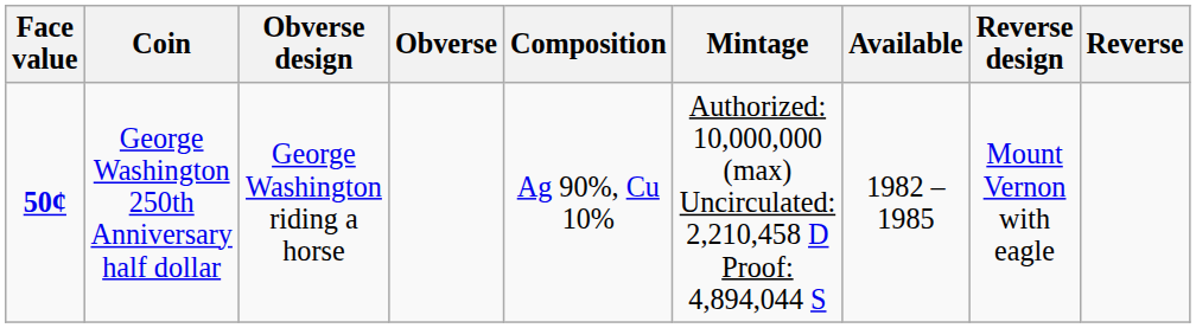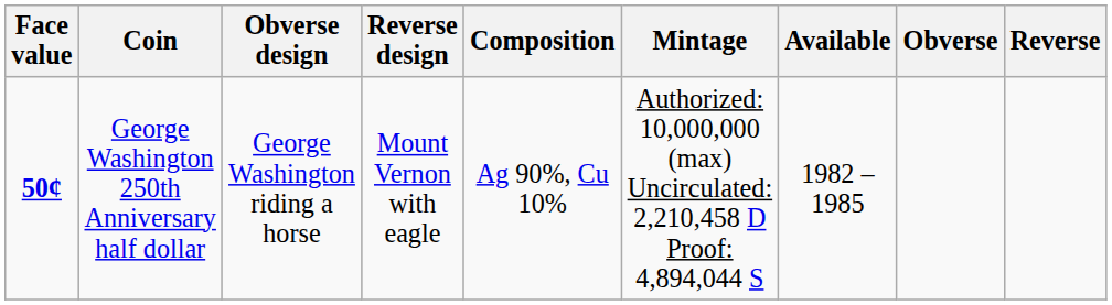 <table class="wikitable">
 <tr>
 <th width="5%">Face value</th>
 <th width="15%">Coin</th>
 <th width="15%">Obverse design</th>
-<th>Obverse</th>
+<th width="15%">Reverse design</th>
 <th width="15%">Composition</th>
 <th width="15%">Mintage</th>
 <th width="10%">Available</th>
-<th width="15%">Reverse design</th>
+<th>Obverse</th>
 <th>Reverse</th>
 </tr>
 <tr>
 <td align="center"><strong><a href='#'>50¢</a></strong></td>
 <td align="center"><a href='#'>George Washington 250th Anniversary half dollar</a></td>
 <td align="center"><a href='#'>George Washington</a> riding a horse</td>
-<td></td>
+<td align="center"><a href='#'>Mount Vernon</a> with eagle</td>
 <td align="center"><a href='#'>Ag</a> 90%, <a href='#'>Cu</a> 10%</td>
 <td align="center"><u>Authorized:</u><br>10,000,000 (max)<br><u>Uncirculated:</u><br>2,210,458 <a href='#'>D</a><br><u>Proof:</u><br>4,894,044 <a href='#'>S</a></td>
 <td align="center">1982 –<br>1985</td>
-<td align="center"><a href='#'>Mount Vernon</a> with eagle</td>
+<td></td>
 <td></td>
 </tr>
 </table>
